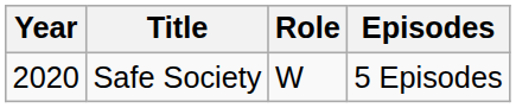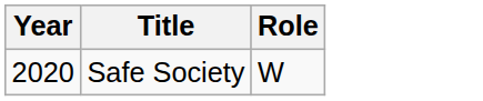 <table class="wikitable unsortable">
 <tr>
 <th>Year</th>
 <th>Title</th>
 <th>Role</th>
-<th>Episodes</th>
 </tr>
 <tr>
 <td>2020</td>
 <td>Safe Society</td>
 <td>W</td>
-<td>5 Episodes</td>
 </tr>
 </table>
